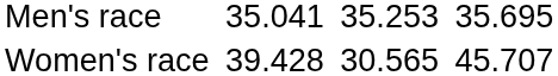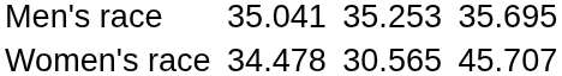 <table>
 <tr>
 <td>Men's race</td>
 <td></td>
 <td>35.041</td>
 <td></td>
 <td>35.253</td>
 <td></td>
 <td>35.695</td>
 </tr>
 <tr>
 <td>Women's race</td>
 <td></td>
-<td>39.428</td>
+<td>34.478</td>
 <td></td>
 <td>30.565</td>
 <td></td>
 <td>45.707</td>
 </tr>
 </table>
